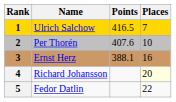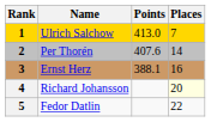 <table class="wikitable">
 <tr>
 <th>Rank</th>
 <th>Name</th>
 <th>Points</th>
 <th>Places</th>
 </tr>
 <tr bgcolor=gold>
 <td align=center><strong>1</strong></td>
 <td> <a href='#'>Ulrich Salchow</a></td>
-<td>416.5</td>
+<td>413.0</td>
 <td>7</td>
 </tr>
 <tr bgcolor=silver>
 <td align=center><strong>2</strong></td>
 <td> <a href='#'>Per Thorén</a></td>
 <td>407.6</td>
-<td>10</td>
+<td>14</td>
 </tr>
 <tr bgcolor=cc9966>
 <td align=center><strong>3</strong></td>
 <td> <a href='#'>Ernst Herz</a></td>
 <td>388.1</td>
 <td>16</td>
 </tr>
 <tr>
 <th>4</th>
 <td> <a href='#'>Richard Johansson</a></td>
 <td></td>
 <td style="background: lightyellow;">20</td>
 </tr>
 <tr>
 <th>5</th>
 <td> <a href='#'>Fedor Datlin</a></td>
 <td></td>
 <td>22</td>
 </tr>
 </table>
